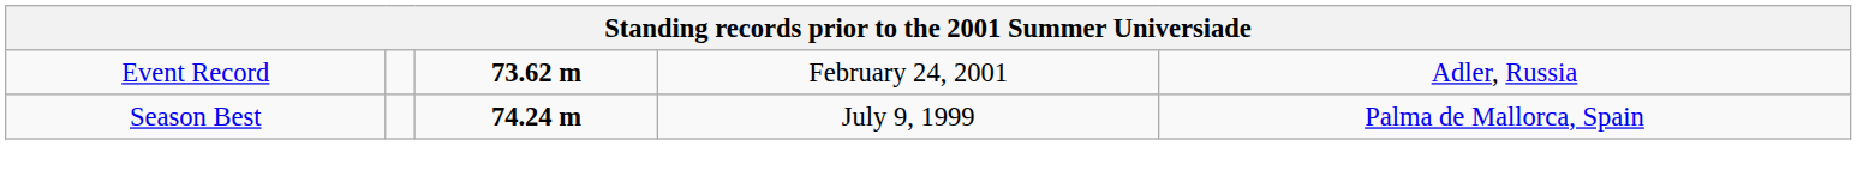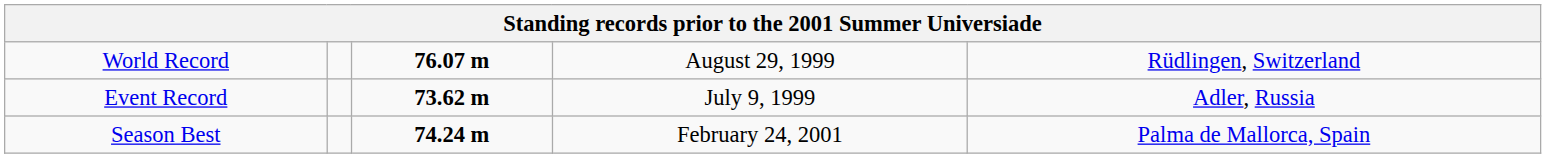 <table class="wikitable" style=" text-align:center; font-size:110%;" width="95%">
 <tr>
 <th colspan="5">Standing records prior to the 2001 Summer Universiade</th>
 </tr>
 <tr>
+<td><a href='#'>World Record</a></td>
+<td></td>
+<td><strong>76.07 m </strong></td>
+<td>August 29, 1999</td>
+<td> <a href='#'>Rüdlingen</a>, <a href='#'>Switzerland</a></td>
+</tr>
+<tr>
 <td><a href='#'>Event Record</a></td>
 <td></td>
 <td><strong>73.62 m </strong></td>
-<td>February 24, 2001</td>
+<td>July 9, 1999</td>
 <td> <a href='#'>Adler</a>, <a href='#'>Russia</a></td>
 </tr>
 <tr>
 <td><a href='#'>Season Best</a></td>
 <td></td>
 <td><strong>74.24 m</strong></td>
-<td>July 9, 1999</td>
+<td>February 24, 2001</td>
 <td> <a href='#'>Palma de Mallorca, Spain</a></td>
 </tr>
 </table>
